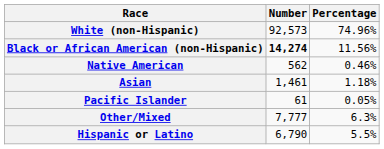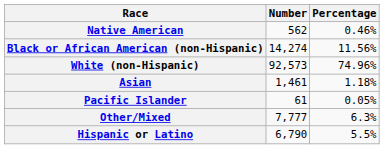 <table class="wikitable" style="text-align:right">
 <tr>
 <th scope="col">Race</th>
 <th scope="col">Number</th>
 <th scope="col">Percentage</th>
 </tr>
 <tr>
+<th scope="row"><a href='#'>Native American</a></th>
+<td>562</td>
+<td>0.46%</td>
+</tr>
+<tr>
+<th scope="row"><a href='#'>Black or African American</a> (non-Hispanic)</th>
+<td>14,274</td>
+<td>11.56%</td>
+</tr>
+<tr>
 <th scope="row"><a href='#'>White</a> (non-Hispanic)</th>
 <td>92,573</td>
 <td>74.96%</td>
-</tr>
-<tr>
-<th scope="row"><a href='#'>Black or African American</a> (non-Hispanic)</th>
-<td><strong>14,274</strong></td>
-<td>11.56%</td>
-</tr>
-<tr>
-<th scope="row"><a href='#'>Native American</a></th>
-<td>562</td>
-<td>0.46%</td>
 </tr>
 <tr>
 <th scope="row"><a href='#'>Asian</a></th>
 <td>1,461</td>
 <td>1.18%</td>
 </tr>
 <tr>
 <th scope="row"><a href='#'>Pacific Islander</a></th>
 <td>61</td>
 <td>0.05%</td>
 </tr>
 <tr>
 <th scope="row"><a href='#'>Other/Mixed</a></th>
 <td>7,777</td>
 <td>6.3%</td>
 </tr>
 <tr>
 <th scope="row"><a href='#'>Hispanic</a> or <a href='#'>Latino</a></th>
 <td>6,790</td>
 <td>5.5%</td>
 </tr>
 </table>
